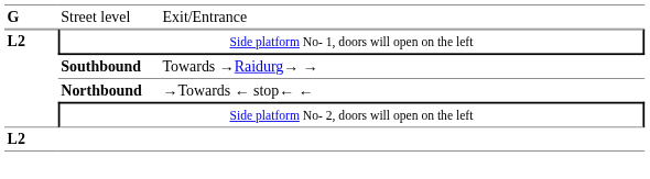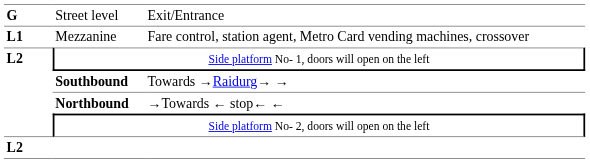 <table table border=0 cellspacing=0 cellpadding=3>
 <tr>
 <td style="border-bottom:solid 1px gray;border-top:solid 1px gray;" width=50 valign=top><strong>G</strong></td>
 <td style="border-top:solid 1px gray;border-bottom:solid 1px gray;" width=100 valign=top>Street level</td>
 <td style="border-top:solid 1px gray;border-bottom:solid 1px gray;" width=500 valign=top>Exit/Entrance</td>
+</tr>
+<tr>
+<td valign=top><strong>L1</strong></td>
+<td valign=top>Mezzanine</td>
+<td valign=top>Fare control, station agent, Metro Card vending machines, crossover<br></td>
 </tr>
 <tr>
 <td style="border-top:solid 1px gray;border-bottom:solid 1px gray;" width=50 rowspan=4 valign=top><strong>L2</strong></td>
 <td style="border-top:solid 1px gray;border-right:solid 2px black;border-left:solid 2px black;border-bottom:solid 2px black;text-align:center;" colspan=2><small><a href='#'>Side platform</a> No- 1, doors will open on the left </small></td>
 </tr>
 <tr>
 <td style="border-bottom:solid 1px gray;" width=100><span><strong>Southbound</strong></span></td>
 <td style="border-bottom:solid 1px gray;" width=500>Towards →<a href='#'>Raidurg</a>→ →</td>
 </tr>
 <tr>
 <td><span><strong>Northbound</strong></span></td>
 <td><span>→</span>Towards ← stop← ←</td>
 </tr>
 <tr>
 <td style="border-top:solid 2px black;border-right:solid 2px black;border-left:solid 2px black;border-bottom:solid 1px gray;text-align:center;" colspan=2><small><a href='#'>Side platform</a> No- 2, doors will open on the left </small></td>
 </tr>
 <tr>
 <td style="border-bottom:solid 1px gray;" width=50 rowspan=2 valign=top><strong>L2</strong></td>
 <td style="border-bottom:solid 1px gray;" width=100></td>
 <td style="border-bottom:solid 1px gray;" width=500></td>
 </tr>
 <tr>
 </tr>
 </table>
